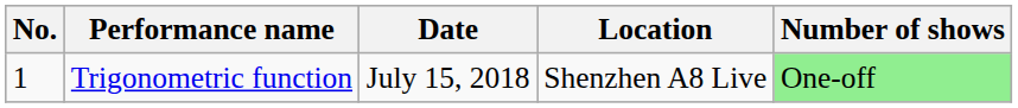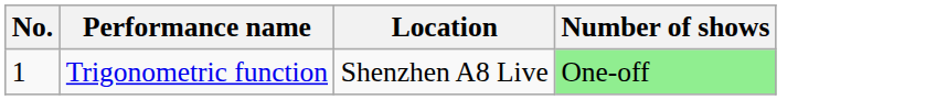 <table class="wikitable">
 <tr>
 <th>No.</th>
 <th>Performance name</th>
-<th>Date</th>
 <th>Location</th>
 <th>Number of shows</th>
 </tr>
 <tr>
 <td>1</td>
 <td><a href='#'>Trigonometric function</a></td>
-<td>July 15, 2018</td>
 <td>Shenzhen A8 Live</td>
 <td style="background: lightgreen;">One-off</td>
 </tr>
 </table>
